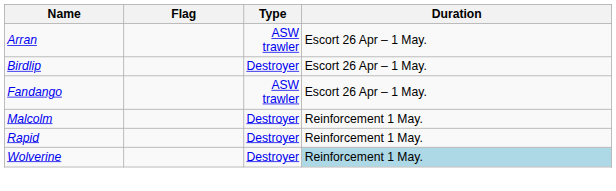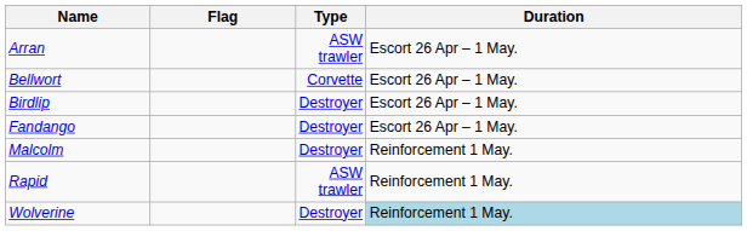 <table class="wikitable sortable">
 <tr>
 <th scope="col" width="150px">Name</th>
 <th scope="col" width="150px">Flag</th>
 <th scope="col" width="30px">Type</th>
 <th scope="col" width="400px">Duration</th>
 </tr>
 <tr>
 <td align="left"><em><a href='#'>Arran</a></em></td>
 <td align="left"></td>
 <td align="right"><a href='#'>ASW trawler</a></td>
 <td align="left">Escort 26 Apr – 1 May.</td>
 </tr>
 <tr>
+<td align="left"><em><a href='#'>Bellwort</a></em></td>
+<td align="left"></td>
+<td align="right"><a href='#'>Corvette</a></td>
+<td align="left">Escort 26 Apr – 1 May.</td>
+</tr>
+<tr>
 <td align="left"><em><a href='#'>Birdlip</a></em></td>
 <td align="left"></td>
 <td align="right"><a href='#'>Destroyer</a></td>
 <td align="left">Escort 26 Apr – 1 May.</td>
 </tr>
 <tr>
 <td align="left"><em><a href='#'>Fandango</a></em></td>
 <td align="left"></td>
-<td align="right"><a href='#'>ASW trawler</a></td>
+<td align="right"><a href='#'>Destroyer</a></td>
 <td align="left">Escort 26 Apr – 1 May.</td>
 </tr>
 <tr>
 <td align="left"><em><a href='#'>Malcolm</a></em></td>
 <td align="left"></td>
 <td align="right"><a href='#'>Destroyer</a></td>
 <td align="left">Reinforcement  1 May.</td>
 </tr>
 <tr>
 <td align="left"><em><a href='#'>Rapid</a></em></td>
 <td align="left"></td>
-<td align="right"><a href='#'>Destroyer</a></td>
+<td align="right"><a href='#'>ASW trawler</a></td>
 <td align="left">Reinforcement  1 May.</td>
 </tr>
 <tr>
 <td align="left"><em><a href='#'>Wolverine</a></em></td>
 <td align="left"></td>
 <td align="right"><a href='#'>Destroyer</a></td>
 <td align="left" style="background: lightblue;">Reinforcement  1 May.</td>
 </tr>
 </table>
